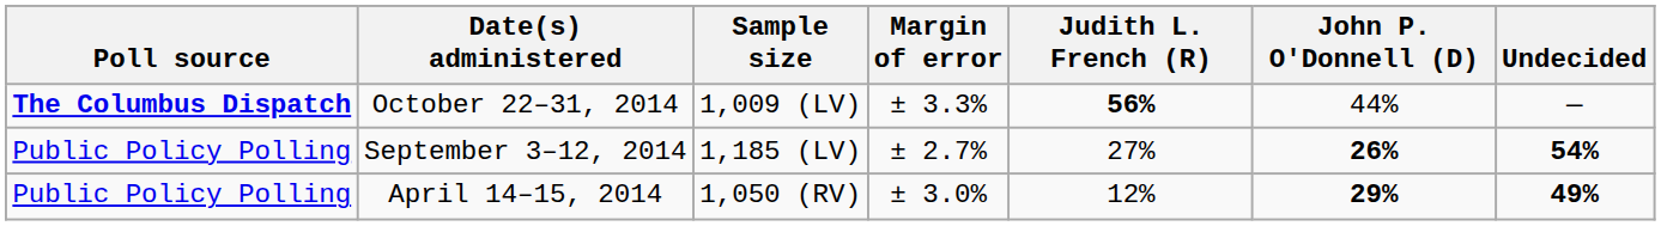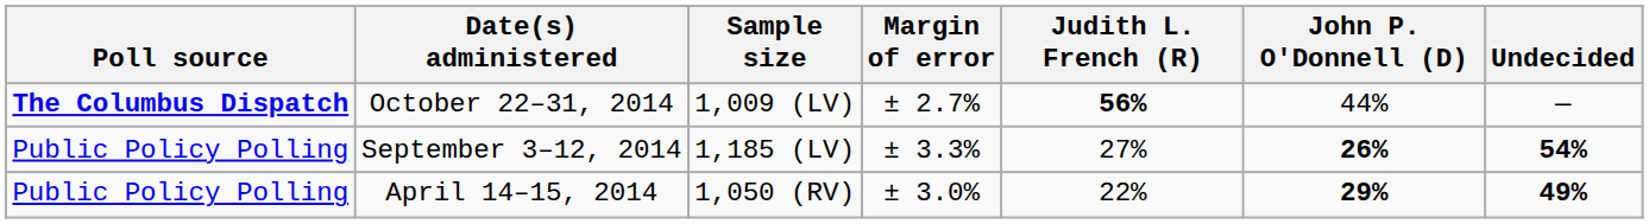 <table class="wikitable" style="font-size:90%;text-align:center;">
 <tr valign=bottom>
 <th>Poll source</th>
 <th>Date(s)<br>administered</th>
 <th>Sample<br>size</th>
 <th>Margin<br>of error</th>
 <th style="width:100px;">Judith L.<br>French (R)</th>
 <th style="width:100px;">John P.<br>O'Donnell (D)</th>
 <th>Undecided</th>
 </tr>
 <tr>
 <td style="text-align:left;"><strong><a href='#'>The Columbus Dispatch</a></strong></td>
 <td>October 22–31, 2014</td>
 <td>1,009 (LV)</td>
-<td>± 3.3%</td>
+<td>± 2.7%</td>
 <td><strong>56%</strong></td>
 <td>44%</td>
 <td>—</td>
 </tr>
 <tr>
 <td style="text-align:left;"><a href='#'>Public Policy Polling</a></td>
 <td>September 3–12, 2014</td>
 <td>1,185 (LV)</td>
-<td>± 2.7%</td>
+<td>± 3.3%</td>
 <td>27%</td>
 <td><strong>26%</strong></td>
 <td align=center ><strong>54%</strong></td>
 </tr>
 <tr>
 <td style="text-align:left;"><a href='#'>Public Policy Polling</a></td>
 <td>April 14–15, 2014</td>
 <td>1,050 (RV)</td>
 <td>± 3.0%</td>
-<td>12%</td>
+<td>22%</td>
 <td><strong>29%</strong></td>
 <td><strong>49%</strong></td>
 </tr>
 </table>
